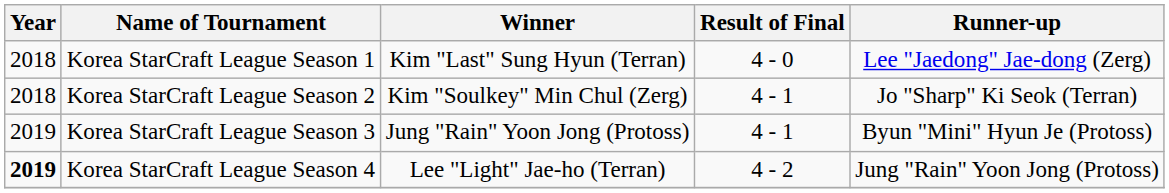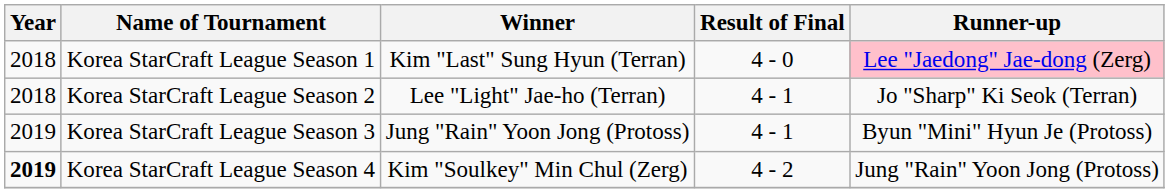 <table class="wikitable" style="text-align:center">
 <tr>
 <th>Year</th>
 <th>Name of Tournament</th>
 <th>Winner</th>
 <th>Result of Final</th>
 <th>Runner-up</th>
 </tr>
 <tr>
 <td>2018</td>
 <td>Korea StarCraft League Season 1</td>
 <td>Kim "Last" Sung Hyun (Terran)</td>
 <td>4 - 0</td>
-<td><a href='#'>Lee "Jaedong" Jae-dong</a> (Zerg)</td>
+<td style="background: pink;"><a href='#'>Lee "Jaedong" Jae-dong</a> (Zerg)</td>
 </tr>
 <tr>
 <td>2018</td>
 <td>Korea StarCraft League Season 2</td>
-<td>Kim "Soulkey" Min Chul (Zerg)</td>
+<td>Lee "Light" Jae-ho (Terran)</td>
 <td>4 - 1</td>
 <td>Jo "Sharp" Ki Seok (Terran)</td>
 </tr>
 <tr>
 <td>2019</td>
 <td>Korea StarCraft League Season 3</td>
 <td>Jung "Rain" Yoon Jong (Protoss)</td>
 <td>4 - 1</td>
 <td>Byun "Mini" Hyun Je (Protoss)</td>
 </tr>
 <tr>
 <td><strong>2019</strong></td>
 <td>Korea StarCraft League Season 4</td>
-<td>Lee "Light" Jae-ho (Terran)</td>
+<td>Kim "Soulkey" Min Chul (Zerg)</td>
 <td>4 - 2</td>
 <td>Jung "Rain" Yoon Jong (Protoss)</td>
 </tr>
 <tr>
 </tr>
 </table>
